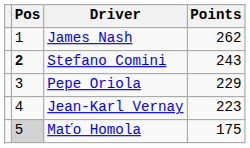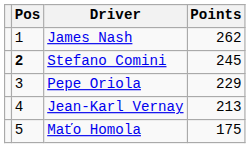 <table class="wikitable" style="font-size: 95%;">
 <tr>
 <th></th>
 <th>Pos</th>
 <th>Driver</th>
 <th>Points</th>
 </tr>
 <tr>
 <td align="left"></td>
 <td>1</td>
 <td> <a href='#'>James Nash</a></td>
 <td align="right">262</td>
 </tr>
 <tr>
 <td align="left"></td>
 <td><strong>2</strong></td>
 <td> <a href='#'>Stefano Comini</a></td>
-<td align="right">243</td>
+<td align="right">245</td>
 </tr>
 <tr>
 <td align="left"></td>
 <td>3</td>
 <td> <a href='#'>Pepe Oriola</a></td>
 <td align="right">229</td>
 </tr>
 <tr>
 <td align="left"></td>
 <td>4</td>
 <td> <a href='#'>Jean-Karl Vernay</a></td>
-<td align="right">223</td>
+<td align="right">213</td>
 </tr>
 <tr>
 <td align="left"></td>
-<td style="background: lightgrey;">5</td>
+<td>5</td>
 <td> <a href='#'>Maťo Homola</a></td>
 <td align="right">175</td>
 </tr>
 </table>
